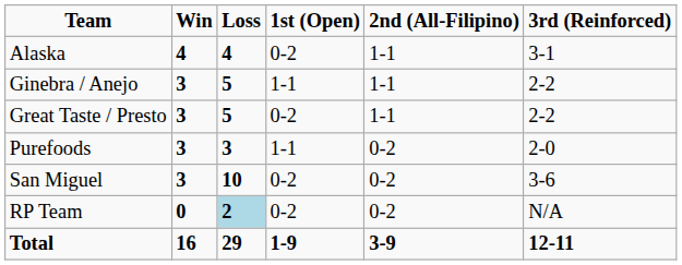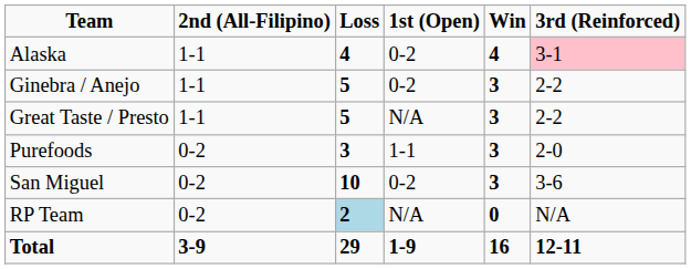 <table class=wikitable sortable>
 <tr align=center>
 <td><strong>Team</strong></td>
-<td><strong>Win</strong></td>
+<td><strong>2nd (All-Filipino)</strong></td>
 <td><strong>Loss</strong></td>
 <td><strong>1st (Open)</strong></td>
-<td><strong>2nd (All-Filipino)</strong></td>
+<td><strong>Win</strong></td>
 <td><strong>3rd (Reinforced)</strong></td>
 </tr>
 <tr>
 <td>Alaska</td>
-<td><strong>4</strong></td>
+<td>1-1</td>
 <td><strong>4</strong></td>
 <td>0-2</td>
-<td>1-1</td>
-<td>3-1</td>
+<td><strong>4</strong></td>
+<td style="background: pink;">3-1</td>
 </tr>
 <tr>
 <td>Ginebra / Anejo</td>
+<td>1-1</td>
+<td><strong>5</strong></td>
+<td>0-2</td>
 <td><strong>3</strong></td>
-<td><strong>5</strong></td>
-<td>1-1</td>
-<td>1-1</td>
 <td>2-2</td>
 </tr>
 <tr>
 <td>Great Taste / Presto</td>
+<td>1-1</td>
+<td><strong>5</strong></td>
+<td>N/A</td>
 <td><strong>3</strong></td>
-<td><strong>5</strong></td>
-<td>0-2</td>
-<td>1-1</td>
 <td>2-2</td>
 </tr>
 <tr>
 <td>Purefoods</td>
-<td><strong>3</strong></td>
+<td>0-2</td>
 <td><strong>3</strong></td>
 <td>1-1</td>
-<td>0-2</td>
+<td><strong>3</strong></td>
 <td>2-0</td>
 </tr>
 <tr>
 <td>San Miguel</td>
-<td><strong>3</strong></td>
+<td>0-2</td>
 <td><strong>10</strong></td>
 <td>0-2</td>
-<td>0-2</td>
+<td><strong>3</strong></td>
 <td>3-6</td>
 </tr>
 <tr>
 <td>RP Team</td>
+<td>0-2</td>
+<td style="background: lightblue;"><strong>2</strong></td>
+<td>N/A</td>
 <td><strong>0</strong></td>
-<td style="background: lightblue;"><strong>2</strong></td>
-<td>0-2</td>
-<td>0-2</td>
 <td>N/A</td>
 </tr>
 <tr>
 <td><strong>Total</strong></td>
-<td><strong>16</strong></td>
+<td><strong>3-9</strong></td>
 <td><strong>29</strong></td>
 <td><strong>1-9</strong></td>
-<td><strong>3-9</strong></td>
+<td><strong>16</strong></td>
 <td><strong>12-11</strong></td>
 </tr>
 </table>
